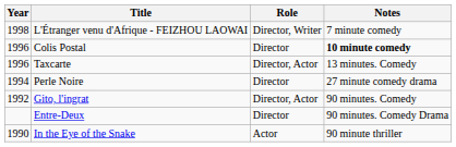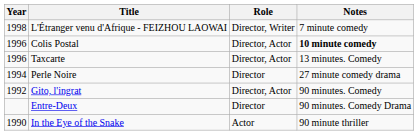 <table class=wikitable>
 <tr>
 <th>Year</th>
 <th>Title</th>
 <th>Role</th>
 <th>Notes</th>
 </tr>
 <tr>
 <td>1998</td>
 <td>L'Étranger venu d'Afrique - FEIZHOU LAOWAI</td>
 <td>Director, Writer</td>
 <td>7 minute comedy</td>
 </tr>
 <tr>
 <td>1996</td>
 <td>Colis Postal</td>
-<td>Director</td>
+<td>Director, Actor</td>
 <td><strong>10 minute comedy</strong></td>
 </tr>
 <tr>
 <td>1996</td>
 <td>Taxcarte</td>
 <td>Director, Actor</td>
 <td>13 minutes. Comedy</td>
 </tr>
 <tr>
 <td>1994</td>
 <td>Perle Noire</td>
 <td>Director</td>
 <td>27 minute comedy drama</td>
 </tr>
 <tr>
 <td>1992</td>
 <td><a href='#'>Gito, l'ingrat</a></td>
 <td>Director, Actor</td>
 <td>90 minutes. Comedy</td>
 </tr>
 <tr>
 <td></td>
 <td><a href='#'>Entre-Deux</a></td>
 <td>Director</td>
 <td>90 minutes. Comedy Drama</td>
 </tr>
 <tr>
 <td>1990</td>
 <td><a href='#'>In the Eye of the Snake</a></td>
 <td>Actor</td>
 <td>90 minute thriller</td>
 </tr>
 </table>
